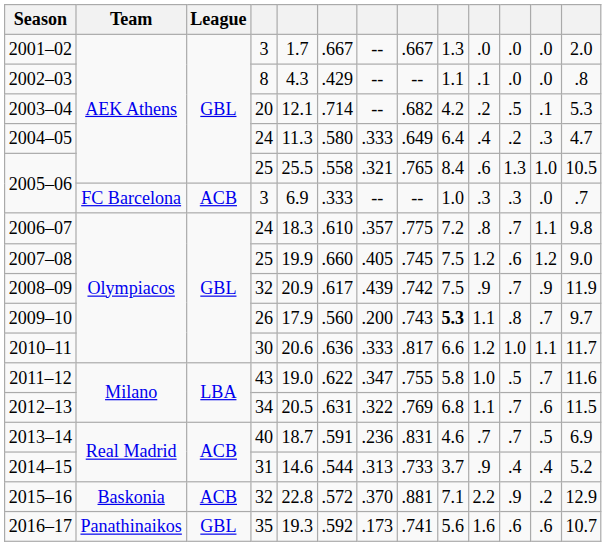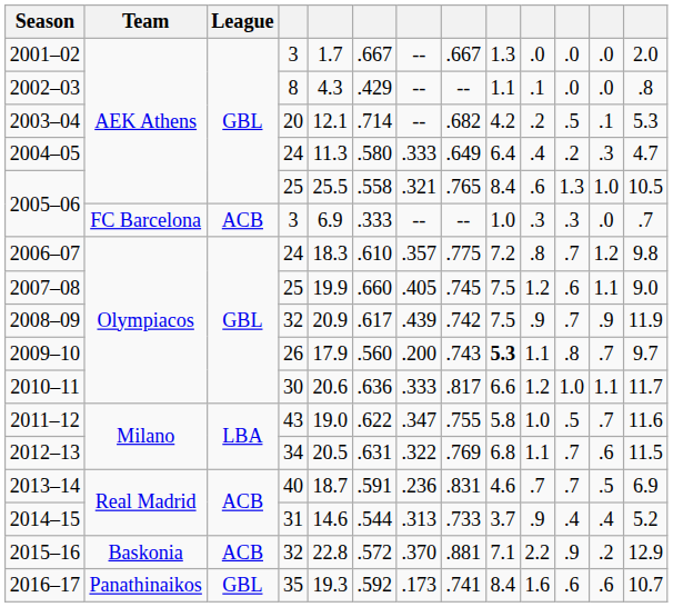 <table class="wikitable sortable" style="font-size:95%; text-align:center;">
 <tr>
 <th>Season</th>
 <th>Team</th>
 <th>League</th>
 <th></th>
 <th></th>
 <th></th>
 <th></th>
 <th></th>
 <th></th>
 <th></th>
 <th></th>
 <th></th>
 <th></th>
 </tr>
 <tr>
 <td>2001–02</td>
 <td rowspan="5"><a href='#'>AEK Athens</a></td>
 <td rowspan="5"><a href='#'>GBL</a></td>
 <td>3</td>
 <td>1.7</td>
 <td>.667</td>
 <td>--</td>
 <td>.667</td>
 <td>1.3</td>
 <td>.0</td>
 <td>.0</td>
 <td>.0</td>
 <td>2.0</td>
 </tr>
 <tr>
 <td>2002–03</td>
 <td>8</td>
 <td>4.3</td>
 <td>.429</td>
 <td>--</td>
 <td>--</td>
 <td>1.1</td>
 <td>.1</td>
 <td>.0</td>
 <td>.0</td>
 <td>.8</td>
 </tr>
 <tr>
 <td>2003–04</td>
 <td>20</td>
 <td>12.1</td>
 <td>.714</td>
 <td>--</td>
 <td>.682</td>
 <td>4.2</td>
 <td>.2</td>
 <td>.5</td>
 <td>.1</td>
 <td>5.3</td>
 </tr>
 <tr>
 <td>2004–05</td>
 <td>24</td>
 <td>11.3</td>
 <td>.580</td>
 <td>.333</td>
 <td>.649</td>
 <td>6.4</td>
 <td>.4</td>
 <td>.2</td>
 <td>.3</td>
 <td>4.7</td>
 </tr>
 <tr>
 <td rowspan="2">2005–06</td>
 <td>25</td>
 <td>25.5</td>
 <td>.558</td>
 <td>.321</td>
 <td>.765</td>
 <td>8.4</td>
 <td>.6</td>
 <td>1.3</td>
 <td>1.0</td>
 <td>10.5</td>
 </tr>
 <tr>
 <td><a href='#'>FC Barcelona</a></td>
 <td><a href='#'>ACB</a></td>
 <td>3</td>
 <td>6.9</td>
 <td>.333</td>
 <td>--</td>
 <td>--</td>
 <td>1.0</td>
 <td>.3</td>
 <td>.3</td>
 <td>.0</td>
 <td>.7</td>
 </tr>
 <tr>
 <td>2006–07</td>
 <td rowspan="5"><a href='#'>Olympiacos</a></td>
 <td rowspan="5"><a href='#'>GBL</a></td>
 <td>24</td>
 <td>18.3</td>
 <td>.610</td>
 <td>.357</td>
 <td>.775</td>
 <td>7.2</td>
 <td>.8</td>
 <td>.7</td>
-<td>1.1</td>
+<td>1.2</td>
 <td>9.8</td>
 </tr>
 <tr>
 <td>2007–08</td>
 <td>25</td>
 <td>19.9</td>
 <td>.660</td>
 <td>.405</td>
 <td>.745</td>
 <td>7.5</td>
 <td>1.2</td>
 <td>.6</td>
-<td>1.2</td>
+<td>1.1</td>
 <td>9.0</td>
 </tr>
 <tr>
 <td>2008–09</td>
 <td>32</td>
 <td>20.9</td>
 <td>.617</td>
 <td>.439</td>
 <td>.742</td>
 <td>7.5</td>
 <td>.9</td>
 <td>.7</td>
 <td>.9</td>
 <td>11.9</td>
 </tr>
 <tr>
 <td>2009–10</td>
 <td>26</td>
 <td>17.9</td>
 <td>.560</td>
 <td>.200</td>
 <td>.743</td>
 <td><strong>5.3</strong></td>
 <td>1.1</td>
 <td>.8</td>
 <td>.7</td>
 <td>9.7</td>
 </tr>
 <tr>
 <td>2010–11</td>
 <td>30</td>
 <td>20.6</td>
 <td>.636</td>
 <td>.333</td>
 <td>.817</td>
 <td>6.6</td>
 <td>1.2</td>
 <td>1.0</td>
 <td>1.1</td>
 <td>11.7</td>
 </tr>
 <tr>
 <td>2011–12</td>
 <td rowspan="2"><a href='#'>Milano</a></td>
 <td rowspan="2"><a href='#'>LBA</a></td>
 <td>43</td>
 <td>19.0</td>
 <td>.622</td>
 <td>.347</td>
 <td>.755</td>
 <td>5.8</td>
 <td>1.0</td>
 <td>.5</td>
 <td>.7</td>
 <td>11.6</td>
 </tr>
 <tr>
 <td>2012–13</td>
 <td>34</td>
 <td>20.5</td>
 <td>.631</td>
 <td>.322</td>
 <td>.769</td>
 <td>6.8</td>
 <td>1.1</td>
 <td>.7</td>
 <td>.6</td>
 <td>11.5</td>
 </tr>
 <tr>
 <td>2013–14</td>
 <td rowspan="2"><a href='#'>Real Madrid</a></td>
 <td rowspan="2"><a href='#'>ACB</a></td>
 <td>40</td>
 <td>18.7</td>
 <td>.591</td>
 <td>.236</td>
 <td>.831</td>
 <td>4.6</td>
 <td>.7</td>
 <td>.7</td>
 <td>.5</td>
 <td>6.9</td>
 </tr>
 <tr>
 <td>2014–15</td>
 <td>31</td>
 <td>14.6</td>
 <td>.544</td>
 <td>.313</td>
 <td>.733</td>
 <td>3.7</td>
 <td>.9</td>
 <td>.4</td>
 <td>.4</td>
 <td>5.2</td>
 </tr>
 <tr>
 <td>2015–16</td>
 <td><a href='#'>Baskonia</a></td>
 <td><a href='#'>ACB</a></td>
 <td>32</td>
 <td>22.8</td>
 <td>.572</td>
 <td>.370</td>
 <td>.881</td>
 <td>7.1</td>
 <td>2.2</td>
 <td>.9</td>
 <td>.2</td>
 <td>12.9</td>
 </tr>
 <tr>
 <td>2016–17</td>
 <td><a href='#'>Panathinaikos</a></td>
 <td><a href='#'>GBL</a></td>
 <td>35</td>
 <td>19.3</td>
 <td>.592</td>
 <td>.173</td>
 <td>.741</td>
-<td>5.6</td>
+<td>8.4</td>
 <td>1.6</td>
 <td>.6</td>
 <td>.6</td>
 <td>10.7</td>
 </tr>
 </table>
